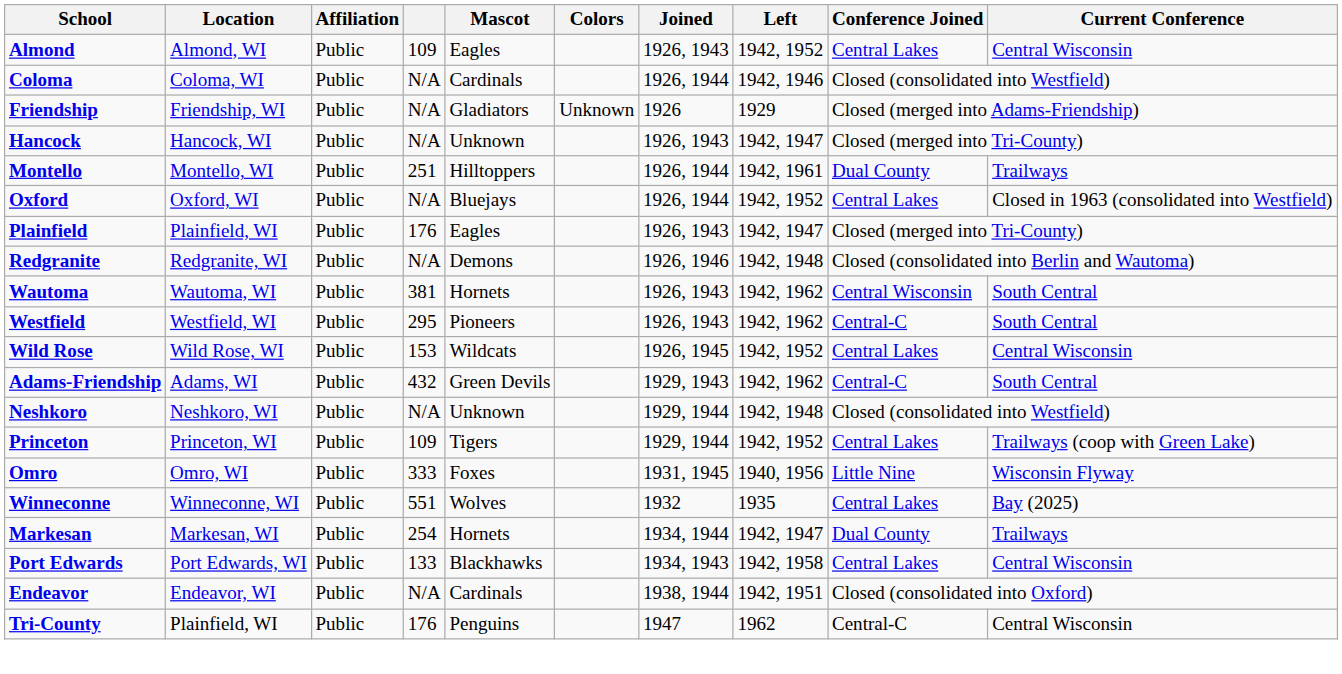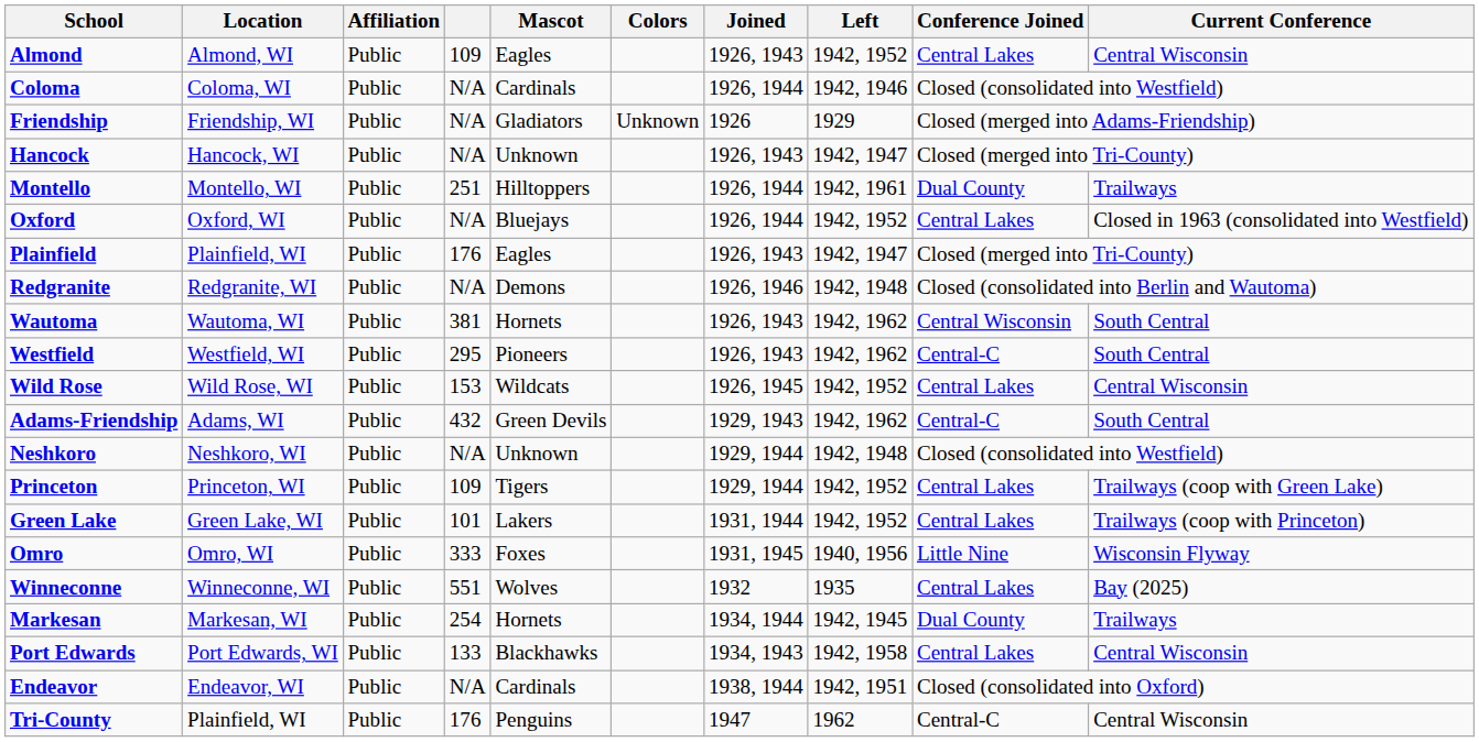 <table class="wikitable sortable">
 <tr>
 <th>School</th>
 <th>Location</th>
 <th>Affiliation</th>
 <th></th>
 <th>Mascot</th>
 <th>Colors</th>
 <th>Joined</th>
 <th>Left</th>
 <th>Conference Joined</th>
 <th>Current Conference</th>
 </tr>
 <tr>
 <td><a href='#'><strong>Almond</strong></a></td>
 <td><a href='#'>Almond, WI</a></td>
 <td>Public</td>
 <td>109</td>
 <td>Eagles</td>
 <td> </td>
 <td>1926, 1943</td>
 <td>1942, 1952</td>
 <td><a href='#'>Central Lakes</a></td>
 <td><a href='#'>Central Wisconsin</a></td>
 </tr>
 <tr>
 <td><a href='#'><strong>Coloma</strong></a></td>
 <td><a href='#'>Coloma, WI</a></td>
 <td>Public</td>
 <td>N/A</td>
 <td>Cardinals</td>
 <td> </td>
 <td>1926, 1944</td>
 <td>1942, 1946</td>
 <td colspan="2">Closed (consolidated into <a href='#'>Westfield</a>)</td>
 </tr>
 <tr>
 <td><strong><a href='#'>Friendship</a></strong></td>
 <td><a href='#'>Friendship, WI</a></td>
 <td>Public</td>
 <td>N/A</td>
 <td>Gladiators</td>
 <td>Unknown</td>
 <td>1926</td>
 <td>1929</td>
 <td colspan="2">Closed (merged into <a href='#'>Adams-Friendship</a>)</td>
 </tr>
 <tr>
 <td><a href='#'><strong>Hancock</strong></a></td>
 <td><a href='#'>Hancock, WI</a></td>
 <td>Public</td>
 <td>N/A</td>
 <td>Unknown</td>
 <td> </td>
 <td>1926, 1943</td>
 <td>1942, 1947</td>
 <td colspan="2">Closed (merged into <a href='#'>Tri-County</a>)</td>
 </tr>
 <tr>
 <td><a href='#'><strong>Montello</strong></a></td>
 <td><a href='#'>Montello, WI</a></td>
 <td>Public</td>
 <td>251</td>
 <td>Hilltoppers</td>
 <td> </td>
 <td>1926, 1944</td>
 <td>1942, 1961</td>
 <td><a href='#'>Dual County</a></td>
 <td><a href='#'>Trailways</a></td>
 </tr>
 <tr>
 <td><a href='#'><strong>Oxford</strong></a></td>
 <td><a href='#'>Oxford, WI</a></td>
 <td>Public</td>
 <td>N/A</td>
 <td>Bluejays</td>
 <td> </td>
 <td>1926, 1944</td>
 <td>1942, 1952</td>
 <td><a href='#'>Central Lakes</a></td>
 <td>Closed in 1963 (consolidated into <a href='#'>Westfield</a>)</td>
 </tr>
 <tr>
 <td><strong><a href='#'>Plainfield</a></strong></td>
 <td><a href='#'>Plainfield, WI</a></td>
 <td>Public</td>
 <td>176</td>
 <td>Eagles</td>
 <td> </td>
 <td>1926, 1943</td>
 <td>1942, 1947</td>
 <td colspan="2">Closed (merged into <a href='#'>Tri-County</a>)</td>
 </tr>
 <tr>
 <td><a href='#'><strong>Redgranite</strong></a></td>
 <td><a href='#'>Redgranite, WI</a></td>
 <td>Public</td>
 <td>N/A</td>
 <td>Demons</td>
 <td> </td>
 <td>1926, 1946</td>
 <td>1942, 1948</td>
 <td colspan="2">Closed (consolidated into  <a href='#'>Berlin</a> and <a href='#'>Wautoma</a>)</td>
 </tr>
 <tr>
 <td><a href='#'><strong>Wautoma</strong></a></td>
 <td><a href='#'>Wautoma, WI</a></td>
 <td>Public</td>
 <td>381</td>
 <td>Hornets</td>
 <td> </td>
 <td>1926, 1943</td>
 <td>1942, 1962</td>
 <td><a href='#'>Central Wisconsin</a></td>
 <td><a href='#'>South Central</a></td>
 </tr>
 <tr>
 <td><a href='#'><strong>Westfield</strong></a></td>
 <td><a href='#'>Westfield, WI</a></td>
 <td>Public</td>
 <td>295</td>
 <td>Pioneers</td>
 <td> </td>
 <td>1926, 1943</td>
 <td>1942, 1962</td>
 <td><a href='#'>Central-C</a></td>
 <td><a href='#'>South Central</a></td>
 </tr>
 <tr>
 <td><a href='#'><strong>Wild Rose</strong></a></td>
 <td><a href='#'>Wild Rose, WI</a></td>
 <td>Public</td>
 <td>153</td>
 <td>Wildcats</td>
 <td> </td>
 <td>1926, 1945</td>
 <td>1942, 1952</td>
 <td><a href='#'>Central Lakes</a></td>
 <td><a href='#'>Central Wisconsin</a></td>
 </tr>
 <tr>
 <td><a href='#'><strong>Adams-Friendship</strong></a></td>
 <td><a href='#'>Adams, WI</a></td>
 <td>Public</td>
 <td>432</td>
 <td>Green Devils</td>
 <td> </td>
 <td>1929, 1943</td>
 <td>1942, 1962</td>
 <td><a href='#'>Central-C</a></td>
 <td><a href='#'>South Central</a></td>
 </tr>
 <tr>
 <td><a href='#'><strong>Neshkoro</strong></a></td>
 <td><a href='#'>Neshkoro, WI</a></td>
 <td>Public</td>
 <td>N/A</td>
 <td>Unknown</td>
 <td> </td>
 <td>1929, 1944</td>
 <td>1942, 1948</td>
 <td colspan="2">Closed (consolidated into <a href='#'>Westfield</a>)</td>
 </tr>
 <tr>
 <td><a href='#'><strong>Princeton</strong></a></td>
 <td><a href='#'>Princeton, WI</a></td>
 <td>Public</td>
 <td>109</td>
 <td>Tigers</td>
 <td> </td>
 <td>1929, 1944</td>
 <td>1942, 1952</td>
 <td><a href='#'>Central Lakes</a></td>
 <td><a href='#'>Trailways</a> (coop with <a href='#'>Green Lake</a>)</td>
 </tr>
 <tr>
+<td><a href='#'><strong>Green Lake</strong></a></td>
+<td><a href='#'>Green Lake, WI</a></td>
+<td>Public</td>
+<td>101</td>
+<td>Lakers</td>
+<td> </td>
+<td>1931, 1944</td>
+<td>1942, 1952</td>
+<td><a href='#'>Central Lakes</a></td>
+<td><a href='#'>Trailways</a> (coop with <a href='#'>Princeton</a>)</td>
+</tr>
+<tr>
 <td><a href='#'><strong>Omro</strong></a></td>
 <td><a href='#'>Omro, WI</a></td>
 <td>Public</td>
 <td>333</td>
 <td>Foxes</td>
 <td> </td>
 <td>1931, 1945</td>
 <td>1940, 1956</td>
 <td><a href='#'>Little Nine</a></td>
 <td><a href='#'>Wisconsin Flyway</a></td>
 </tr>
 <tr>
 <td><a href='#'><strong>Winneconne</strong></a></td>
 <td><a href='#'>Winneconne, WI</a></td>
 <td>Public</td>
 <td>551</td>
 <td>Wolves</td>
 <td> </td>
 <td>1932</td>
 <td>1935</td>
 <td><a href='#'>Central Lakes</a></td>
 <td><a href='#'>Bay</a> (2025)</td>
 </tr>
 <tr>
 <td><a href='#'><strong>Markesan</strong></a></td>
 <td><a href='#'>Markesan, WI</a></td>
 <td>Public</td>
 <td>254</td>
 <td>Hornets</td>
 <td> </td>
 <td>1934, 1944</td>
-<td>1942, 1947</td>
+<td>1942, 1945</td>
 <td><a href='#'>Dual County</a></td>
 <td><a href='#'>Trailways</a></td>
 </tr>
 <tr>
 <td><a href='#'><strong>Port Edwards</strong></a></td>
 <td><a href='#'>Port Edwards, WI</a></td>
 <td>Public</td>
 <td>133</td>
 <td>Blackhawks</td>
 <td> </td>
 <td>1934, 1943</td>
 <td>1942, 1958</td>
 <td><a href='#'>Central Lakes</a></td>
 <td><a href='#'>Central Wisconsin</a></td>
 </tr>
 <tr>
 <td><a href='#'><strong>Endeavor</strong></a></td>
 <td><a href='#'>Endeavor, WI</a></td>
 <td>Public</td>
 <td>N/A</td>
 <td>Cardinals</td>
 <td> </td>
 <td>1938, 1944</td>
 <td>1942, 1951</td>
 <td colspan="2">Closed (consolidated into <a href='#'>Oxford</a>)</td>
 </tr>
 <tr>
 <td><strong><a href='#'>Tri-County</a></strong></td>
 <td>Plainfield, WI</td>
 <td>Public</td>
 <td>176</td>
 <td>Penguins</td>
 <td> </td>
 <td>1947</td>
 <td>1962</td>
 <td>Central-C</td>
 <td>Central Wisconsin</td>
 </tr>
 </table>
